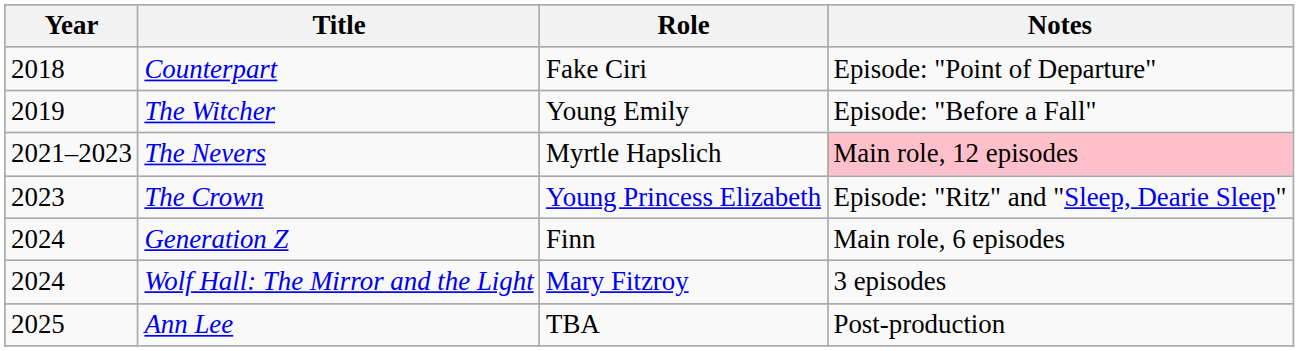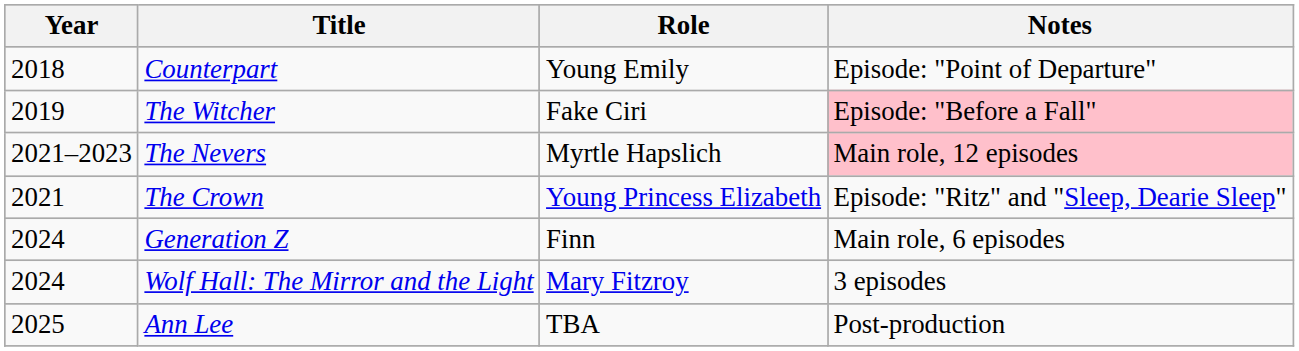 <table class="wikitable sortable">
 <tr>
 <th>Year</th>
 <th>Title</th>
 <th>Role</th>
 <th class="unsortable">Notes</th>
 </tr>
 <tr>
 <td>2018</td>
 <td><em><a href='#'> Counterpart</a></em></td>
-<td>Fake Ciri</td>
+<td>Young Emily</td>
 <td>Episode: "Point of Departure"</td>
 </tr>
 <tr>
 <td>2019</td>
 <td><em><a href='#'>The Witcher</a></em></td>
-<td>Young Emily</td>
-<td>Episode: "Before a Fall"</td>
+<td>Fake Ciri</td>
+<td style="background: pink;">Episode: "Before a Fall"</td>
 </tr>
 <tr>
 <td>2021–2023</td>
 <td><em><a href='#'>The Nevers</a></em></td>
 <td>Myrtle Hapslich</td>
 <td style="background: pink;">Main role, 12 episodes</td>
 </tr>
 <tr>
-<td>2023</td>
+<td>2021</td>
 <td><em><a href='#'>The Crown</a></em></td>
 <td><a href='#'>Young Princess Elizabeth</a></td>
 <td>Episode: "Ritz" and "<a href='#'>Sleep, Dearie Sleep</a>"</td>
 </tr>
 <tr>
 <td>2024</td>
 <td><em><a href='#'>Generation Z</a></em></td>
 <td>Finn</td>
 <td>Main role, 6 episodes</td>
 </tr>
 <tr>
 <td>2024</td>
 <td><em><a href='#'>Wolf Hall: The Mirror and the Light</a></em></td>
 <td><a href='#'>Mary Fitzroy</a></td>
 <td>3 episodes</td>
 </tr>
 <tr>
 <td>2025</td>
 <td><em><a href='#'>Ann Lee</a></em></td>
 <td>TBA</td>
 <td>Post-production</td>
 </tr>
 </table>
